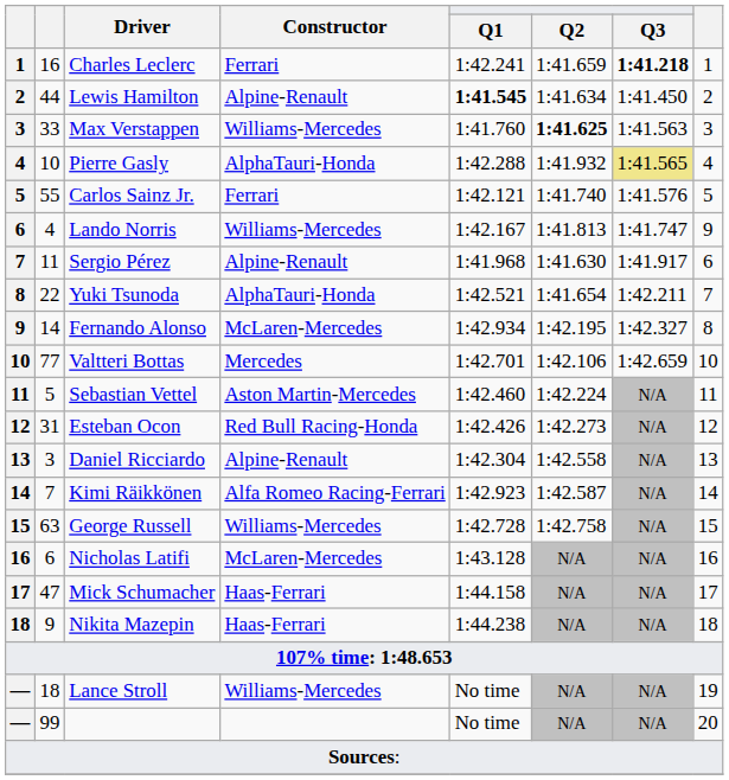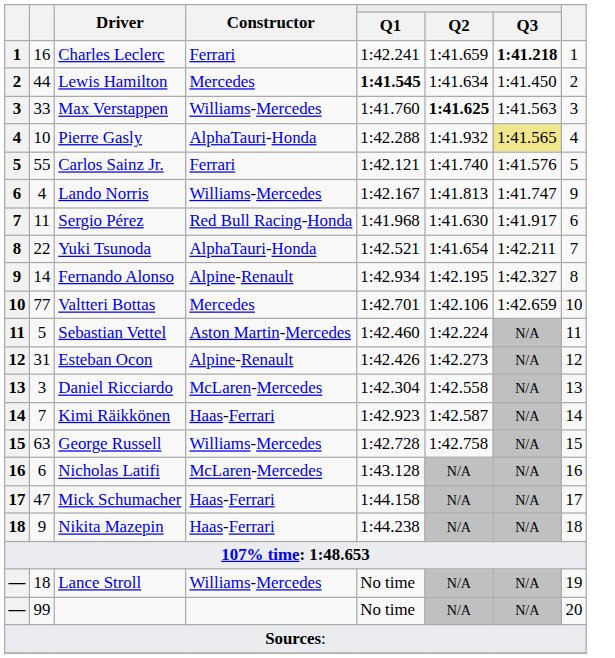 <table class="wikitable sortable" style="font-size: 85%;">
 <tr>
 <th rowspan="2"></th>
 <th rowspan="2"></th>
 <th rowspan="2">Driver</th>
 <th rowspan="2">Constructor</th>
 <th colspan="3" style="background:#eaecf0; text-align:center;"></th>
 <th rowspan="2"></th>
 </tr>
 <tr>
 <th scope="col">Q1</th>
 <th scope="col">Q2</th>
 <th scope="col">Q3</th>
 </tr>
 <tr>
 <th scope="row">1</th>
 <td align="center">16</td>
 <td data-sort-value="lec"> <a href='#'>Charles Leclerc</a></td>
 <td><a href='#'>Ferrari</a></td>
 <td>1:42.241</td>
 <td>1:41.659</td>
 <td><strong>1:41.218</strong></td>
 <td align="center">1</td>
 </tr>
 <tr>
 <th scope="row">2</th>
 <td align="center">44</td>
 <td data-sort-value="ham"> <a href='#'>Lewis Hamilton</a></td>
-<td><a href='#'>Alpine</a>-<a href='#'>Renault</a></td>
+<td><a href='#'>Mercedes</a></td>
 <td><strong>1:41.545</strong></td>
 <td>1:41.634</td>
 <td>1:41.450</td>
 <td align="center">2</td>
 </tr>
 <tr>
 <th scope="row">3</th>
 <td align="center">33</td>
 <td data-sort-value="ver"> <a href='#'>Max Verstappen</a></td>
 <td><a href='#'>Williams</a>-<a href='#'>Mercedes</a></td>
 <td>1:41.760</td>
 <td><strong>1:41.625</strong></td>
 <td>1:41.563</td>
 <td align="center">3</td>
 </tr>
 <tr>
 <th scope="row">4</th>
 <td align="center">10</td>
 <td data-sort-value="gas"> <a href='#'>Pierre Gasly</a></td>
 <td><a href='#'>AlphaTauri</a>-<a href='#'>Honda</a></td>
 <td>1:42.288</td>
 <td>1:41.932</td>
 <td style="background: khaki;">1:41.565</td>
 <td align="center">4</td>
 </tr>
 <tr>
 <th scope="row">5</th>
 <td align="center">55</td>
 <td data-sort-value="sai"> <a href='#'>Carlos Sainz Jr.</a></td>
 <td><a href='#'>Ferrari</a></td>
 <td>1:42.121</td>
 <td>1:41.740</td>
 <td>1:41.576</td>
 <td align="center">5</td>
 </tr>
 <tr>
 <th scope="row">6</th>
 <td align="center">4</td>
 <td data-sort-value="nor"> <a href='#'>Lando Norris</a></td>
 <td><a href='#'>Williams</a>-<a href='#'>Mercedes</a></td>
 <td>1:42.167</td>
 <td>1:41.813</td>
 <td>1:41.747</td>
 <td align="center">9</td>
 </tr>
 <tr>
 <th scope="row">7</th>
 <td align="center">11</td>
 <td data-sort-value="per"> <a href='#'>Sergio Pérez</a></td>
-<td><a href='#'>Alpine</a>-<a href='#'>Renault</a></td>
+<td><a href='#'>Red Bull Racing</a>-<a href='#'>Honda</a></td>
 <td>1:41.968</td>
 <td>1:41.630</td>
 <td>1:41.917</td>
 <td align="center">6</td>
 </tr>
 <tr>
 <th scope="row">8</th>
 <td align="center">22</td>
 <td data-sort-value="tsu"> <a href='#'>Yuki Tsunoda</a></td>
 <td><a href='#'>AlphaTauri</a>-<a href='#'>Honda</a></td>
 <td>1:42.521</td>
 <td>1:41.654</td>
 <td>1:42.211</td>
 <td align="center">7</td>
 </tr>
 <tr>
 <th scope="row">9</th>
 <td align="center">14</td>
 <td data-sort-value="alo"> <a href='#'>Fernando Alonso</a></td>
-<td><a href='#'>McLaren</a>-<a href='#'>Mercedes</a></td>
+<td><a href='#'>Alpine</a>-<a href='#'>Renault</a></td>
 <td>1:42.934</td>
 <td>1:42.195</td>
 <td>1:42.327</td>
 <td align="center">8</td>
 </tr>
 <tr>
 <th scope="row">10</th>
 <td align="center">77</td>
 <td data-sort-value="bot"> <a href='#'>Valtteri Bottas</a></td>
 <td><a href='#'>Mercedes</a></td>
 <td>1:42.701</td>
 <td>1:42.106</td>
 <td>1:42.659</td>
 <td align="center">10</td>
 </tr>
 <tr>
 <th scope="row">11</th>
 <td align="center">5</td>
 <td data-sort-value="vet"> <a href='#'>Sebastian Vettel</a></td>
 <td><a href='#'>Aston Martin</a>-<a href='#'>Mercedes</a></td>
 <td>1:42.460</td>
 <td>1:42.224</td>
 <td style="background: silver" align="center" data-sort-value="11"><small>N/A</small></td>
 <td align="center">11</td>
 </tr>
 <tr>
 <th scope="row">12</th>
 <td align="center">31</td>
 <td data-sort-value="oco"> <a href='#'>Esteban Ocon</a></td>
-<td><a href='#'>Red Bull Racing</a>-<a href='#'>Honda</a></td>
+<td><a href='#'>Alpine</a>-<a href='#'>Renault</a></td>
 <td>1:42.426</td>
 <td>1:42.273</td>
 <td style="background: silver" align="center" data-sort-value="11"><small>N/A</small></td>
 <td align="center">12</td>
 </tr>
 <tr>
 <th scope="row">13</th>
 <td align="center">3</td>
 <td data-sort-value="ric"> <a href='#'>Daniel Ricciardo</a></td>
-<td><a href='#'>Alpine</a>-<a href='#'>Renault</a></td>
+<td><a href='#'>McLaren</a>-<a href='#'>Mercedes</a></td>
 <td>1:42.304</td>
 <td>1:42.558</td>
 <td style="background: silver" align="center" data-sort-value="12"><small>N/A</small></td>
 <td align="center">13</td>
 </tr>
 <tr>
 <th scope="row">14</th>
 <td align="center">7</td>
 <td data-sort-value="rai"> <a href='#'>Kimi Räikkönen</a></td>
-<td><a href='#'>Alfa Romeo Racing</a>-<a href='#'>Ferrari</a></td>
+<td><a href='#'>Haas</a>-<a href='#'>Ferrari</a></td>
 <td>1:42.923</td>
 <td>1:42.587</td>
 <td style="background: silver" align="center" data-sort-value="14"><small>N/A</small></td>
 <td align="center">14</td>
 </tr>
 <tr>
 <th scope="row">15</th>
 <td align="center">63</td>
 <td data-sort-value="rus"> <a href='#'>George Russell</a></td>
 <td><a href='#'>Williams</a>-<a href='#'>Mercedes</a></td>
 <td>1:42.728</td>
 <td>1:42.758</td>
 <td style="background: silver" align="center" data-sort-value="15"><small>N/A</small></td>
 <td align="center">15</td>
 </tr>
 <tr>
 <th scope="row">16</th>
 <td align="center">6</td>
 <td data-sort-value="lat"> <a href='#'>Nicholas Latifi</a></td>
 <td><a href='#'>McLaren</a>-<a href='#'>Mercedes</a></td>
 <td>1:43.128</td>
 <td style="background: silver" align="center" data-sort-value="18"><small>N/A</small></td>
 <td style="background: silver" align="center" data-sort-value="18"><small>N/A</small></td>
 <td align="center">16</td>
 </tr>
 <tr>
 <th scope="row">17</th>
 <td align="center">47</td>
 <td data-sort-value="sch"> <a href='#'>Mick Schumacher</a></td>
 <td><a href='#'>Haas</a>-<a href='#'>Ferrari</a></td>
 <td>1:44.158</td>
 <td style="background: silver" align="center" data-sort-value="18"><small>N/A</small></td>
 <td style="background: silver" align="center" data-sort-value="18"><small>N/A</small></td>
 <td align="center">17</td>
 </tr>
 <tr>
 <th scope="row">18</th>
 <td align="center">9</td>
 <td data-sort-value="maz"><a href='#'>Nikita Mazepin</a></td>
 <td><a href='#'>Haas</a>-<a href='#'>Ferrari</a></td>
 <td>1:44.238</td>
 <td style="background: silver" align="center" data-sort-value="19"><small>N/A</small></td>
 <td style="background: silver" align="center" data-sort-value="19"><small>N/A</small></td>
 <td align="center">18</td>
 </tr>
 <tr class="sortbottom">
 <td colspan="8" style="background-color:#EAECF0;text-align:center"><strong><a href='#'>107% time</a>: 1:48.653</strong></td>
 </tr>
 <tr>
 <th data-sort-value="20">—</th>
 <td align="center">18</td>
 <td data-sort-value="str"> <a href='#'>Lance Stroll</a></td>
 <td><a href='#'>Williams</a>-<a href='#'>Mercedes</a></td>
 <td data-sort-value="2:00" nowrap>No time</td>
 <td style="background: silver" align="center"><small>N/A</small></td>
 <td style="background: silver" align="center"><small>N/A</small></td>
 <td align="center">19</td>
 </tr>
 <tr>
 <th data-sort-value="20">—</th>
 <td align="center">99</td>
 <td data-sort-value="gio"></td>
 <td></td>
 <td data-sort-value="2:00" nowrap>No time</td>
 <td style="background: silver" align="center"><small>N/A</small></td>
 <td style="background: silver" align="center"><small>N/A</small></td>
 <td align="center">20</td>
 </tr>
 <tr class="sortbottom">
 <td colspan="8" style="background-color:#EAECF0;text-align:center"><strong>Sources</strong>:</td>
 </tr>
 <tr>
 </tr>
 </table>
